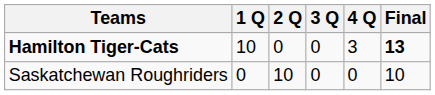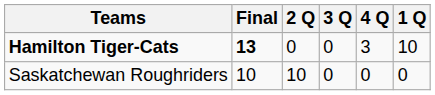 <table class="wikitable">
 <tr>
 <th>Teams</th>
-<th>1 Q</th>
+<th>Final</th>
 <th>2 Q</th>
 <th>3 Q</th>
 <th>4 Q</th>
-<th>Final</th>
+<th>1 Q</th>
 </tr>
 <tr>
 <td><strong>Hamilton Tiger-Cats</strong></td>
+<td><strong>13</strong></td>
+<td>0</td>
+<td>0</td>
+<td>3</td>
+<td>10</td>
+</tr>
+<tr>
+<td>Saskatchewan Roughriders</td>
+<td>10</td>
 <td>10</td>
 <td>0</td>
 <td>0</td>
-<td>3</td>
-<td><strong>13</strong></td>
-</tr>
-<tr>
-<td>Saskatchewan Roughriders</td>
 <td>0</td>
-<td>10</td>
-<td>0</td>
-<td>0</td>
-<td>10</td>
 </tr>
 </table>
